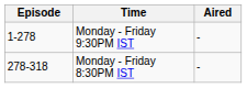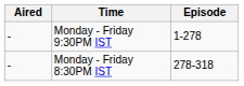 <table class="wikitable sortable" style="width:55%;">
 <tr>
+<th>Aired</th>
+<th>Time</th>
 <th>Episode</th>
-<th>Time</th>
-<th>Aired</th>
 </tr>
 <tr>
+<td> - </td>
+<td>Monday - Friday <br> 9:30PM <a href='#'>IST</a></td>
 <td>1-278</td>
-<td>Monday - Friday <br> 9:30PM <a href='#'>IST</a></td>
-<td> - </td>
 </tr>
 <tr>
+<td> - </td>
+<td>Monday - Friday <br> 8:30PM <a href='#'>IST</a></td>
 <td>278-318</td>
-<td>Monday - Friday <br> 8:30PM <a href='#'>IST</a></td>
-<td> - </td>
 </tr>
 </table>
